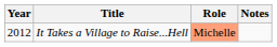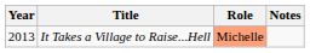 <table class="wikitable">
 <tr>
 <th>Year</th>
 <th>Title</th>
 <th>Role</th>
 <th>Notes</th>
 </tr>
 <tr>
-<td>2012</td>
+<td>2013</td>
 <td><em>It Takes a Village to Raise...Hell</em></td>
 <td style="background: lightsalmon;">Michelle</td>
 <td></td>
 </tr>
 </table>
